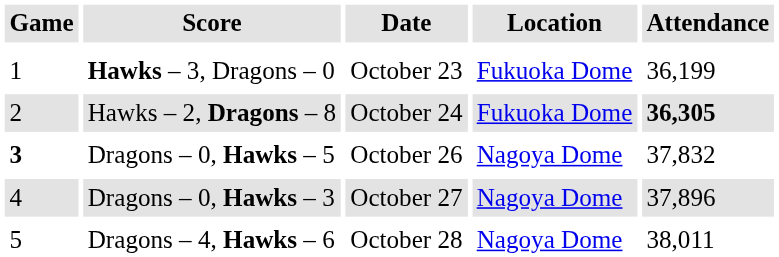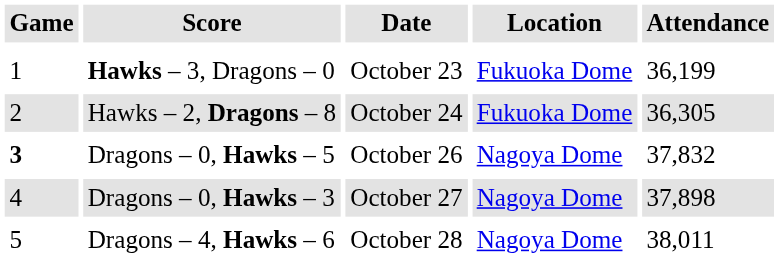 <table border="0" cellspacing="3" cellpadding="3">
 <tr style="background: #e3e3e3;">
 <th>Game</th>
 <th>Score</th>
 <th>Date</th>
 <th>Location</th>
 <th>Attendance</th>
 </tr>
 <tr style="background: #e3e3e3;">
 </tr>
 <tr>
 <td>1</td>
 <td><strong>Hawks</strong> – 3, Dragons – 0</td>
 <td>October 23</td>
 <td><a href='#'>Fukuoka Dome</a></td>
 <td>36,199</td>
 </tr>
 <tr style="background: #e3e3e3;">
 <td>2</td>
 <td>Hawks – 2, <strong>Dragons</strong> – 8</td>
 <td>October 24</td>
 <td><a href='#'>Fukuoka Dome</a></td>
-<td><strong>36,305</strong></td>
+<td>36,305</td>
 </tr>
 <tr>
 <td><strong>3</strong></td>
 <td>Dragons – 0, <strong>Hawks</strong> – 5</td>
 <td>October 26</td>
 <td><a href='#'>Nagoya Dome</a></td>
 <td>37,832</td>
 </tr>
 <tr style="background: #e3e3e3;">
 <td>4</td>
 <td>Dragons – 0, <strong>Hawks</strong> – 3</td>
 <td>October 27</td>
 <td><a href='#'>Nagoya Dome</a></td>
-<td>37,896</td>
+<td>37,898</td>
 </tr>
 <tr>
 <td>5</td>
 <td>Dragons – 4, <strong>Hawks</strong> – 6</td>
 <td>October 28</td>
 <td><a href='#'>Nagoya Dome</a></td>
 <td>38,011</td>
 </tr>
 </table>
